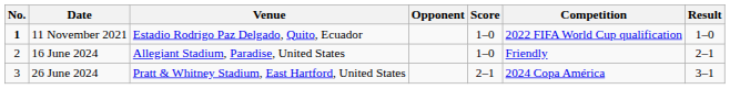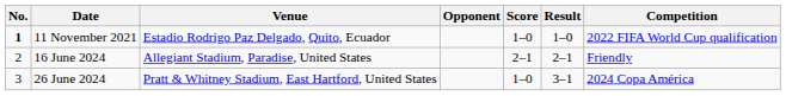 <table class="wikitable sortable">
 <tr>
 <th scope="col">No.</th>
 <th scope="col">Date</th>
 <th scope="col">Venue</th>
 <th scope="col">Opponent</th>
 <th scope="col">Score</th>
+<th scope="col">Result</th>
 <th scope="col">Competition</th>
-<th scope="col">Result</th>
 </tr>
 <tr>
 <td align="center"><strong>1</strong></td>
 <td>11 November 2021</td>
 <td><a href='#'>Estadio Rodrigo Paz Delgado</a>, <a href='#'>Quito</a>, Ecuador</td>
 <td></td>
 <td align="center">1–0</td>
+<td align="center">1–0</td>
 <td><a href='#'>2022 FIFA World Cup qualification</a></td>
-<td align="center">1–0</td>
 </tr>
 <tr>
 <td align="center">2</td>
 <td>16 June 2024</td>
 <td><a href='#'>Allegiant Stadium</a>, <a href='#'>Paradise</a>, United States</td>
 <td></td>
-<td align="center">1–0</td>
+<td align="center">2–1</td>
+<td align="center">2–1</td>
 <td><a href='#'>Friendly</a></td>
-<td align="center">2–1</td>
 </tr>
 <tr>
 <td align="center">3</td>
 <td>26 June 2024</td>
 <td><a href='#'>Pratt & Whitney Stadium</a>, <a href='#'>East Hartford</a>, United States</td>
 <td></td>
-<td align="center">2–1</td>
+<td align="center">1–0</td>
+<td align="center">3–1</td>
 <td><a href='#'>2024 Copa América</a></td>
-<td align="center">3–1</td>
 </tr>
 </table>
